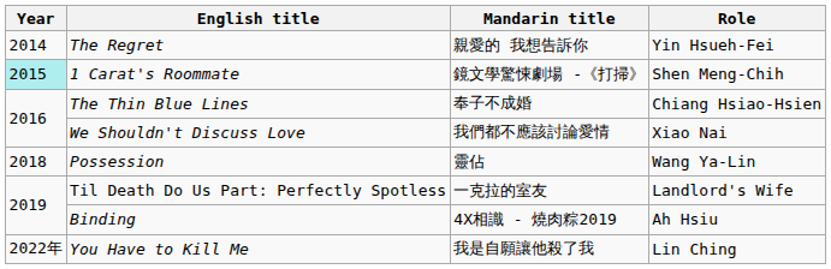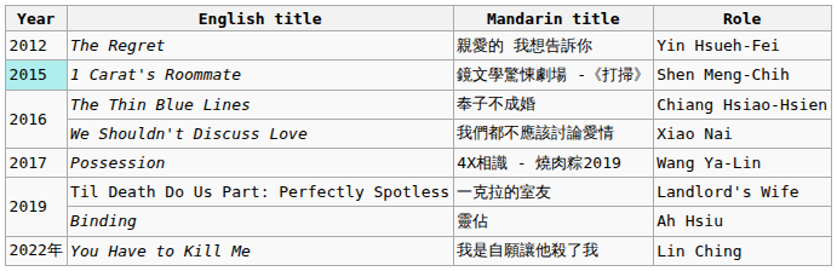 <table class="wikitable sortable">
 <tr>
 <th>Year</th>
 <th>English title</th>
 <th>Mandarin title</th>
 <th>Role</th>
 </tr>
 <tr>
-<td>2014</td>
+<td>2012</td>
 <td><em>The Regret</em></td>
 <td>親愛的 我想告訴你</td>
 <td>Yin Hsueh-Fei</td>
 </tr>
 <tr>
 <td style="background: paleturquoise;">2015</td>
 <td><em>1 Carat's Roommate</em></td>
 <td>鏡文學驚悚劇場 -《打掃》</td>
 <td>Shen Meng-Chih</td>
 </tr>
 <tr>
 <td rowspan="2">2016</td>
 <td><em>The Thin Blue Lines</em></td>
 <td>奉子不成婚</td>
 <td>Chiang Hsiao-Hsien</td>
 </tr>
 <tr>
 <td><em>We Shouldn't Discuss Love</em></td>
 <td>我們都不應該討論愛情</td>
 <td>Xiao Nai</td>
 </tr>
 <tr>
-<td>2018</td>
+<td>2017</td>
 <td><em>Possession</em></td>
-<td>靈佔</td>
+<td>4X相識 - 燒肉粽2019</td>
 <td>Wang Ya-Lin</td>
 </tr>
 <tr>
 <td rowspan="2">2019</td>
 <td>Til Death Do Us Part: Perfectly Spotless</td>
 <td>一克拉的室友</td>
 <td>Landlord's Wife</td>
 </tr>
 <tr>
 <td><em>Binding</em></td>
-<td>4X相識 - 燒肉粽2019</td>
+<td>靈佔</td>
 <td>Ah Hsiu</td>
 </tr>
 <tr>
 <td>2022年</td>
 <td><em>You Have to Kill Me</em></td>
 <td>我是自願讓他殺了我</td>
 <td>Lin Ching</td>
 </tr>
 <tr>
 </tr>
 </table>
